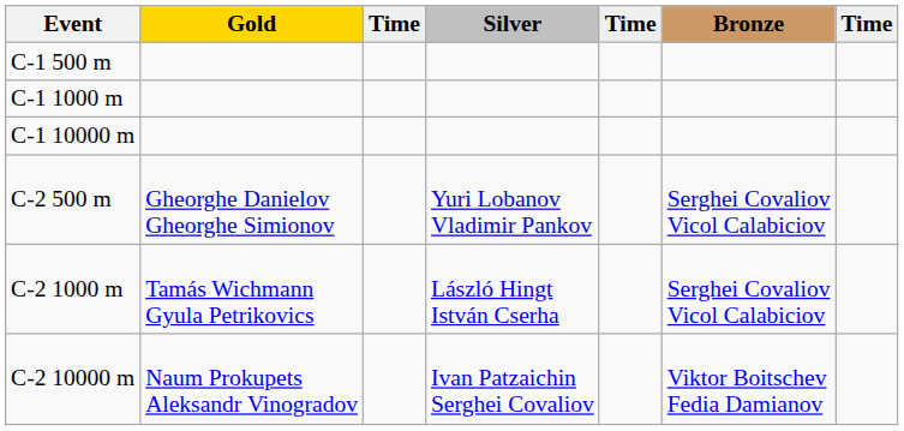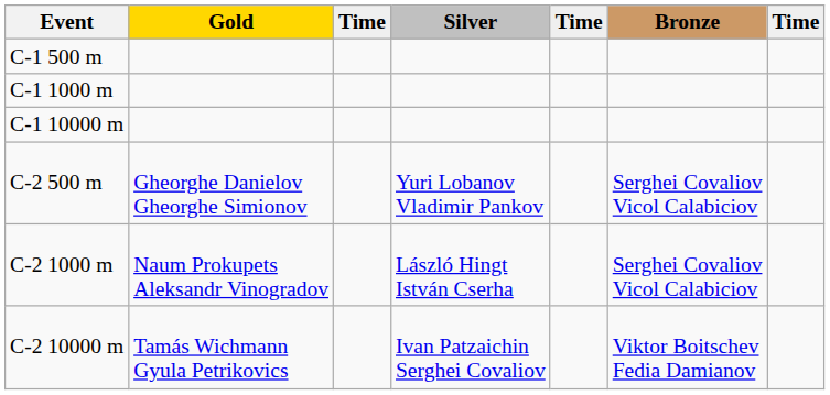 <table class="wikitable">
 <tr>
 <th>Event</th>
 <td align=center bgcolor="gold"><strong>Gold</strong></td>
 <td align=center bgcolor="EFEFEF"><strong>Time</strong></td>
 <td align=center bgcolor="silver"><strong>Silver</strong></td>
 <td align=center bgcolor="EFEFEF"><strong>Time</strong></td>
 <td align=center bgcolor="CC9966"><strong>Bronze</strong></td>
 <td align=center bgcolor="EFEFEF"><strong>Time</strong></td>
 </tr>
 <tr>
 <td>C-1 500 m</td>
 <td></td>
 <td></td>
 <td></td>
 <td></td>
 <td></td>
 <td></td>
 </tr>
 <tr>
 <td>C-1 1000 m</td>
 <td></td>
 <td></td>
 <td></td>
 <td></td>
 <td></td>
 <td></td>
 </tr>
 <tr>
 <td>C-1 10000 m</td>
 <td></td>
 <td></td>
 <td></td>
 <td></td>
 <td></td>
 <td></td>
 </tr>
 <tr>
 <td>C-2 500 m</td>
 <td><br><a href='#'>Gheorghe Danielov</a><br><a href='#'>Gheorghe Simionov</a></td>
 <td></td>
 <td><br><a href='#'>Yuri Lobanov</a><br><a href='#'>Vladimir Pankov</a></td>
 <td></td>
 <td><br><a href='#'>Serghei Covaliov</a><br><a href='#'>Vicol Calabiciov</a></td>
 <td></td>
 </tr>
 <tr>
 <td>C-2 1000 m</td>
-<td><br><a href='#'>Tamás Wichmann</a><br><a href='#'>Gyula Petrikovics</a></td>
+<td><br><a href='#'>Naum Prokupets</a><br><a href='#'>Aleksandr Vinogradov</a></td>
 <td></td>
 <td><br><a href='#'>László Hingt</a><br><a href='#'>István Cserha</a></td>
 <td></td>
 <td><br><a href='#'>Serghei Covaliov</a><br><a href='#'>Vicol Calabiciov</a></td>
 <td></td>
 </tr>
 <tr>
 <td>C-2 10000 m</td>
-<td><br><a href='#'>Naum Prokupets</a><br><a href='#'>Aleksandr Vinogradov</a></td>
+<td><br><a href='#'>Tamás Wichmann</a><br><a href='#'>Gyula Petrikovics</a></td>
 <td></td>
 <td><br><a href='#'>Ivan Patzaichin</a><br><a href='#'>Serghei Covaliov</a></td>
 <td></td>
 <td><br><a href='#'>Viktor Boitschev</a><br><a href='#'>Fedia Damianov</a></td>
 <td></td>
 </tr>
 </table>
